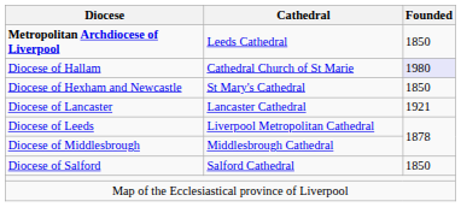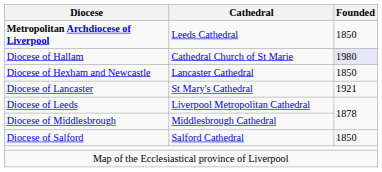 <table class=wikitable>
 <tr>
 <th scope="col" width="250">Diocese</th>
 <th scope="col" width="250">Cathedral</th>
 <th scope="col" width="50">Founded</th>
 </tr>
 <tr>
 <td><strong>Metropolitan <a href='#'>Archdiocese of Liverpool</a></strong></td>
 <td><a href='#'>Leeds Cathedral</a></td>
 <td>1850</td>
 </tr>
 <tr>
 <td><a href='#'>Diocese of Hallam</a></td>
 <td><a href='#'>Cathedral Church of St Marie</a></td>
 <td style="background: lavender;">1980</td>
 </tr>
 <tr>
 <td><a href='#'>Diocese of Hexham and Newcastle</a></td>
-<td><a href='#'>St Mary's Cathedral</a></td>
+<td><a href='#'>Lancaster Cathedral</a></td>
 <td>1850</td>
 </tr>
 <tr>
 <td><a href='#'>Diocese of Lancaster</a></td>
-<td><a href='#'>Lancaster Cathedral</a></td>
+<td><a href='#'>St Mary's Cathedral</a></td>
 <td>1921</td>
 </tr>
 <tr>
 <td><a href='#'>Diocese of Leeds</a></td>
 <td><a href='#'>Liverpool Metropolitan Cathedral</a></td>
 <td rowspan="2">1878</td>
 </tr>
 <tr>
 <td><a href='#'>Diocese of Middlesbrough</a></td>
 <td><a href='#'>Middlesbrough Cathedral</a></td>
 </tr>
 <tr>
 <td><a href='#'>Diocese of Salford</a></td>
 <td><a href='#'>Salford Cathedral</a></td>
 <td>1850</td>
 </tr>
 <tr>
 <td colspan=3></td>
 </tr>
 <tr>
 <td colspan=3 style="text-align:center;">Map of the Ecclesiastical province of Liverpool</td>
 </tr>
 </table>
